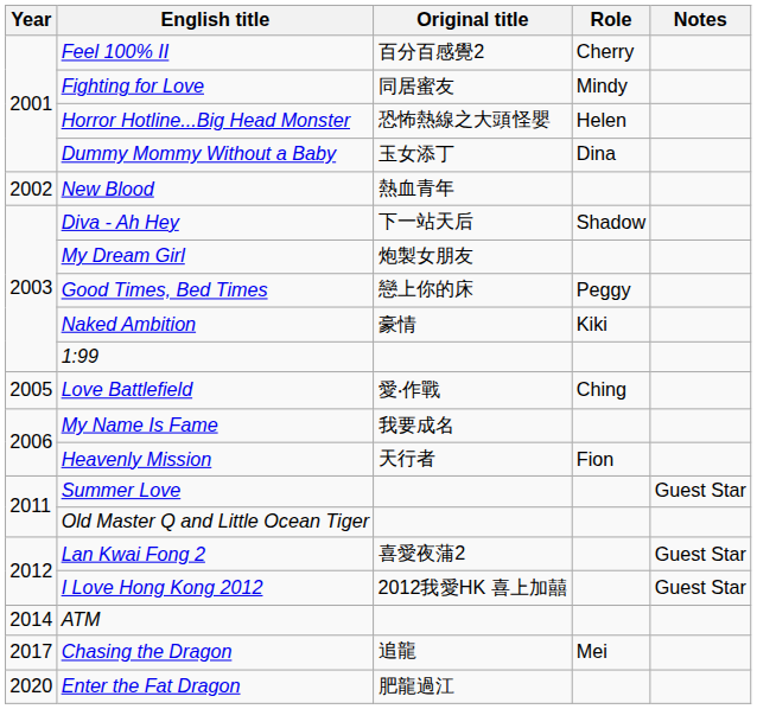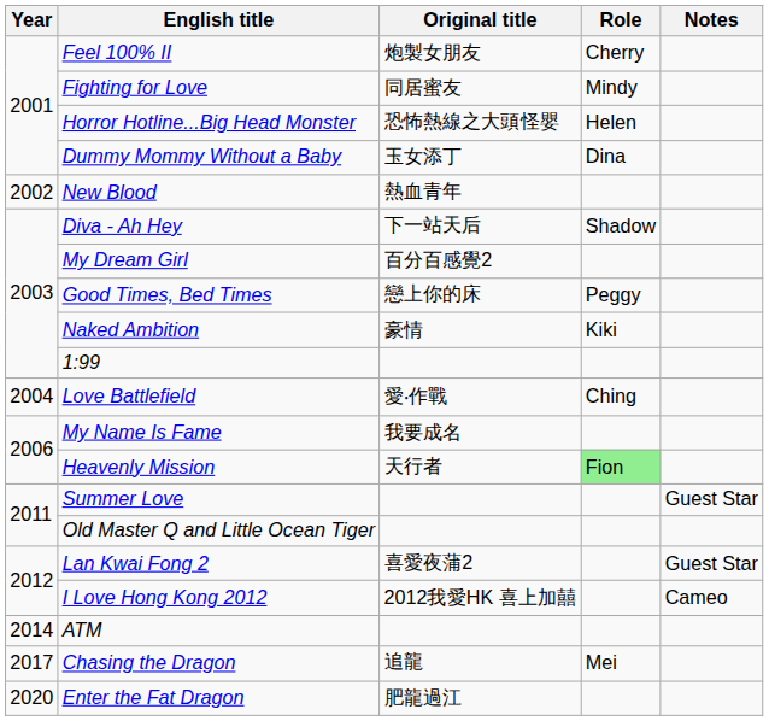 <table class="wikitable sortable">
 <tr>
 <th>Year</th>
 <th>English title</th>
 <th>Original title</th>
 <th>Role</th>
 <th class="unsortable">Notes</th>
 </tr>
 <tr>
 <td rowspan="4">2001</td>
 <td><em><a href='#'>Feel 100% II</a></em></td>
-<td>百分百感覺2</td>
+<td>炮製女朋友</td>
 <td>Cherry</td>
 <td></td>
 </tr>
 <tr>
 <td><em><a href='#'>Fighting for Love</a></em></td>
 <td>同居蜜友</td>
 <td>Mindy</td>
 <td></td>
 </tr>
 <tr>
 <td><em><a href='#'>Horror Hotline...Big Head Monster</a></em></td>
 <td>恐怖熱線之大頭怪嬰</td>
 <td>Helen</td>
 <td></td>
 </tr>
 <tr>
 <td><em><a href='#'>Dummy Mommy Without a Baby</a></em></td>
 <td>玉女添丁</td>
 <td>Dina</td>
 <td></td>
 </tr>
 <tr>
 <td>2002</td>
 <td><em><a href='#'>New Blood</a></em></td>
 <td>熱血青年</td>
 <td></td>
 <td></td>
 </tr>
 <tr>
 <td rowspan="5">2003</td>
 <td><em><a href='#'>Diva - Ah Hey</a></em></td>
 <td>下一站天后</td>
 <td>Shadow</td>
 <td></td>
 </tr>
 <tr>
 <td><em><a href='#'>My Dream Girl</a></em></td>
-<td>炮製女朋友</td>
+<td>百分百感覺2</td>
 <td></td>
 <td></td>
 </tr>
 <tr>
 <td><em><a href='#'>Good Times, Bed Times</a></em></td>
 <td>戀上你的床</td>
 <td>Peggy</td>
 <td></td>
 </tr>
 <tr>
 <td><em><a href='#'>Naked Ambition</a></em></td>
 <td>豪情</td>
 <td>Kiki</td>
 <td></td>
 </tr>
 <tr>
 <td><em>1:99</em></td>
 <td></td>
 <td></td>
 <td></td>
 </tr>
 <tr>
-<td>2005</td>
+<td>2004</td>
 <td><em><a href='#'>Love Battlefield</a></em></td>
 <td>愛‧作戰</td>
 <td>Ching</td>
 <td></td>
 </tr>
 <tr>
 <td rowspan="2">2006</td>
 <td><em><a href='#'>My Name Is Fame</a></em></td>
 <td>我要成名</td>
 <td></td>
 <td></td>
 </tr>
 <tr>
 <td><em><a href='#'>Heavenly Mission</a></em></td>
 <td>天行者</td>
-<td>Fion</td>
+<td style="background: lightgreen;">Fion</td>
 <td></td>
 </tr>
 <tr>
 <td rowspan="2">2011</td>
 <td><em><a href='#'>Summer Love</a></em></td>
 <td></td>
 <td></td>
 <td>Guest Star</td>
 </tr>
 <tr>
 <td><em>Old Master Q and Little Ocean Tiger</em></td>
 <td></td>
 <td></td>
 <td></td>
 </tr>
 <tr>
 <td rowspan="2">2012</td>
 <td><em><a href='#'>Lan Kwai Fong 2</a></em></td>
 <td>喜愛夜蒲2</td>
 <td></td>
 <td>Guest Star</td>
 </tr>
 <tr>
 <td><em><a href='#'>I Love Hong Kong 2012</a></em></td>
 <td>2012我愛HK 喜上加囍</td>
 <td></td>
-<td>Guest Star</td>
+<td>Cameo</td>
 </tr>
 <tr>
 <td>2014</td>
 <td><em>ATM</em></td>
 <td></td>
 <td></td>
 <td></td>
 </tr>
 <tr>
 <td>2017</td>
 <td><em><a href='#'>Chasing the Dragon</a></em></td>
 <td>追龍</td>
 <td>Mei</td>
 <td></td>
 </tr>
 <tr>
 <td>2020</td>
 <td><em><a href='#'>Enter the Fat Dragon</a></em></td>
 <td>肥龍過江</td>
 <td></td>
 <td></td>
 </tr>
 </table>
